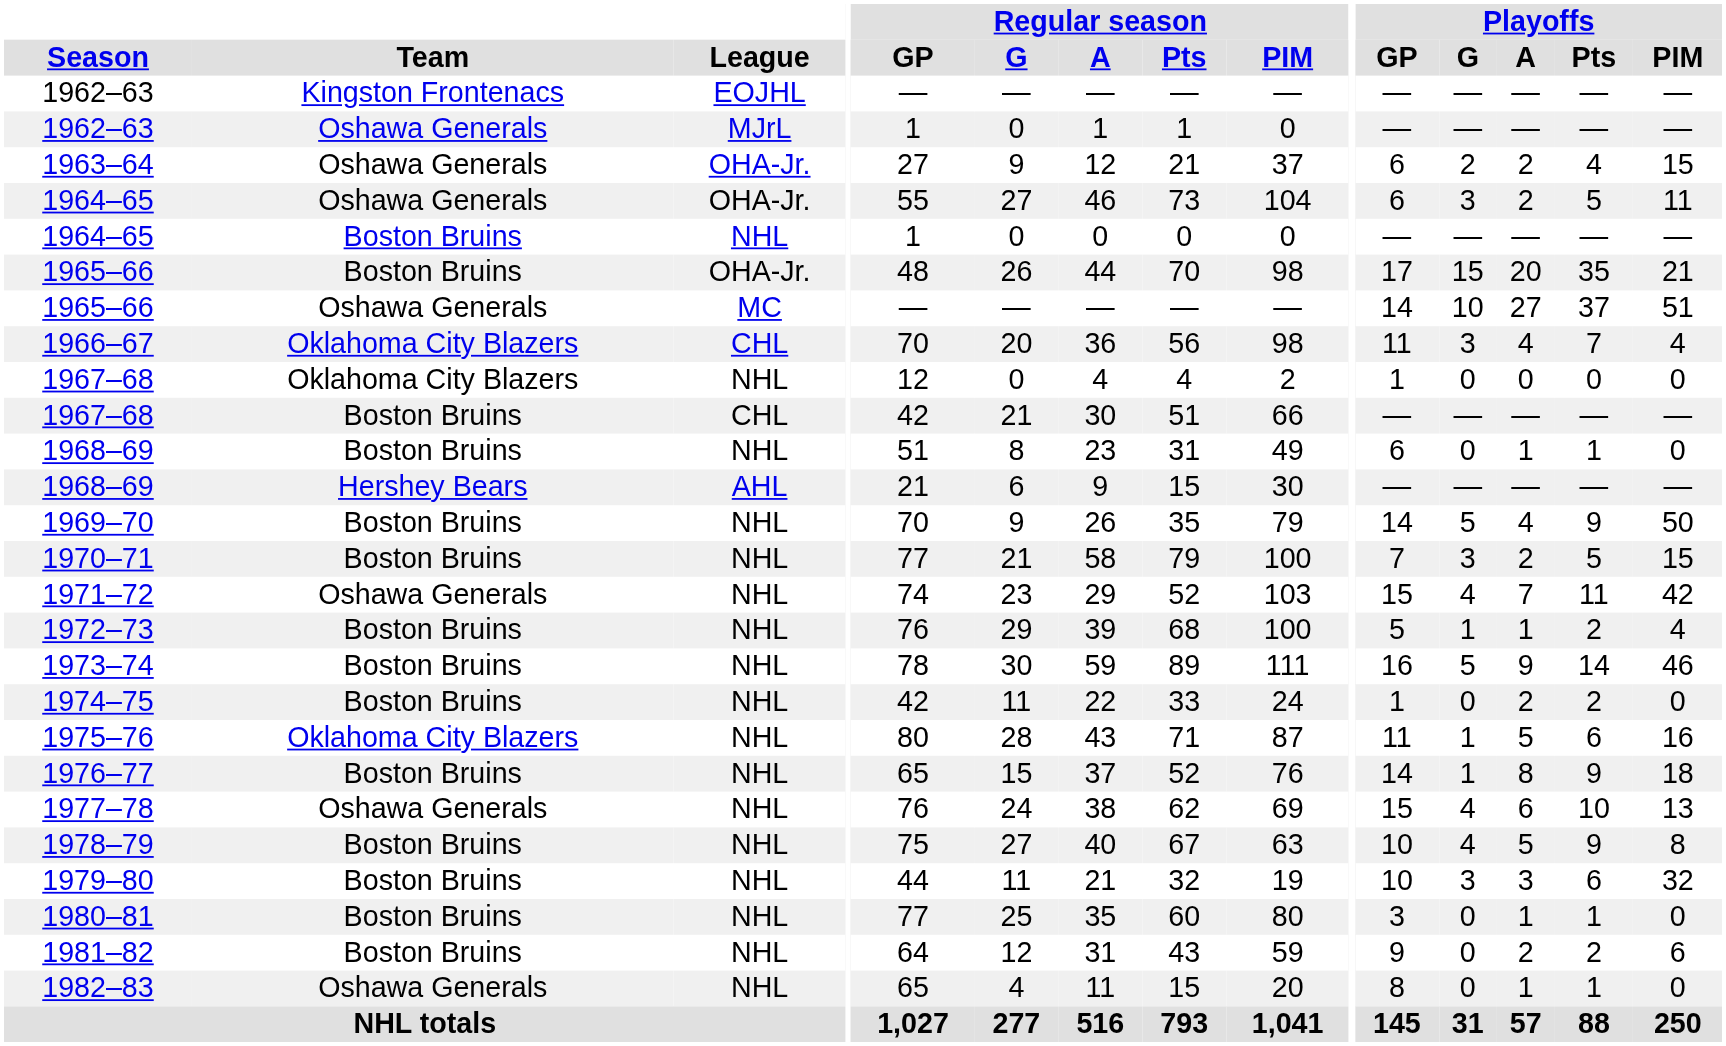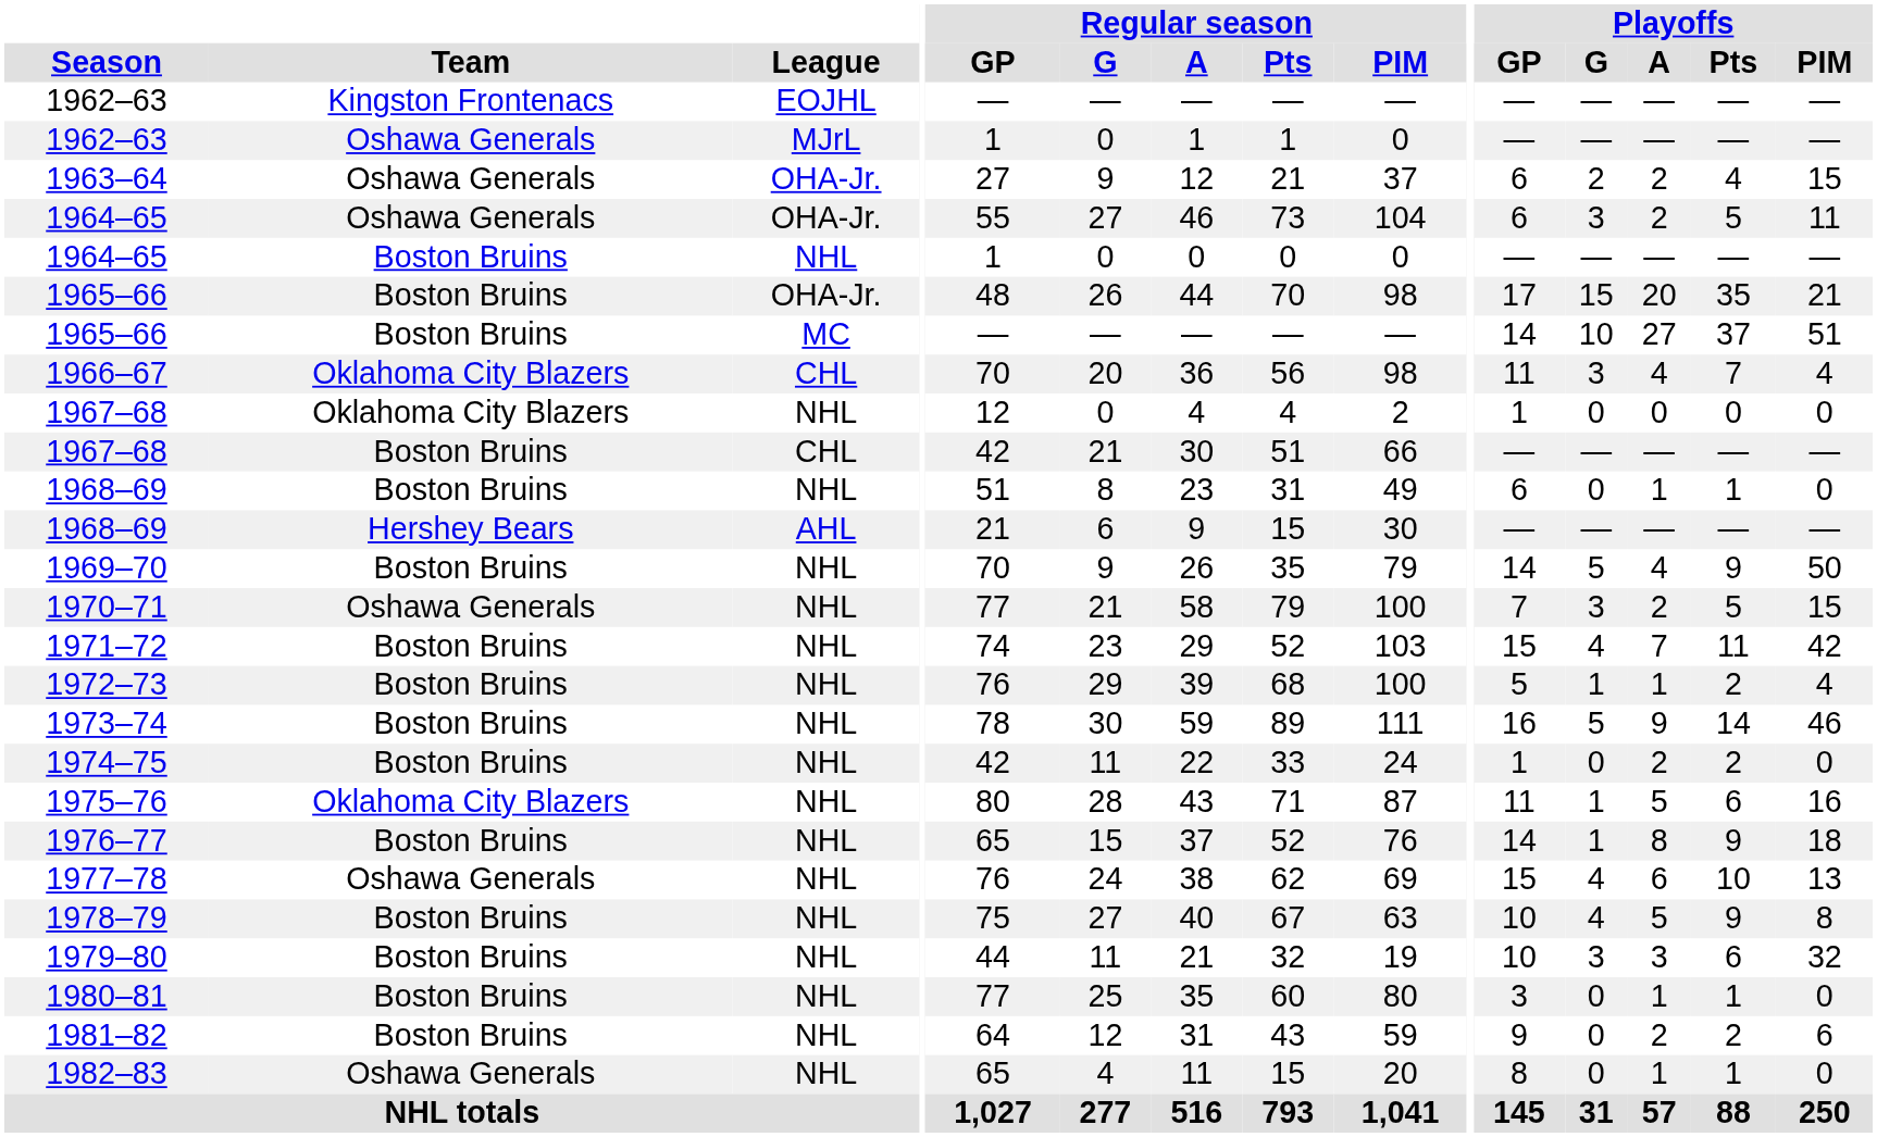 <table border="0" cellpadding="1" cellspacing="0" style="text-align:center; width:60em">
 <tr bgcolor="#e0e0e0">
 <th colspan="3" bgcolor="#ffffff"></th>
 <th rowspan="100" bgcolor="#ffffff"></th>
 <th colspan="5"><a href='#'>Regular season</a></th>
 <th rowspan="100" bgcolor="#ffffff"></th>
 <th colspan="5"><a href='#'>Playoffs</a></th>
 </tr>
 <tr bgcolor="#e0e0e0">
 <th><a href='#'>Season</a></th>
 <th>Team</th>
 <th>League</th>
 <th>GP</th>
 <th><a href='#'>G</a></th>
 <th><a href='#'>A</a></th>
 <th><a href='#'>Pts</a></th>
 <th><a href='#'>PIM</a></th>
 <th>GP</th>
 <th>G</th>
 <th>A</th>
 <th>Pts</th>
 <th>PIM</th>
 </tr>
 <tr>
 <td>1962–63</td>
 <td><a href='#'>Kingston Frontenacs</a></td>
 <td><a href='#'>EOJHL</a></td>
 <td>—</td>
 <td>—</td>
 <td>—</td>
 <td>—</td>
 <td>—</td>
 <td>—</td>
 <td>—</td>
 <td>—</td>
 <td>—</td>
 <td>—</td>
 </tr>
 <tr bgcolor="#f0f0f0">
 <td><a href='#'>1962–63</a></td>
 <td><a href='#'>Oshawa Generals</a></td>
 <td><a href='#'>MJrL</a></td>
 <td>1</td>
 <td>0</td>
 <td>1</td>
 <td>1</td>
 <td>0</td>
 <td>—</td>
 <td>—</td>
 <td>—</td>
 <td>—</td>
 <td>—</td>
 </tr>
 <tr>
 <td><a href='#'>1963–64</a></td>
 <td>Oshawa Generals</td>
 <td><a href='#'>OHA-Jr.</a></td>
 <td>27</td>
 <td>9</td>
 <td>12</td>
 <td>21</td>
 <td>37</td>
 <td>6</td>
 <td>2</td>
 <td>2</td>
 <td>4</td>
 <td>15</td>
 </tr>
 <tr bgcolor="#f0f0f0">
 <td><a href='#'>1964–65</a></td>
 <td>Oshawa Generals</td>
 <td>OHA-Jr.</td>
 <td>55</td>
 <td>27</td>
 <td>46</td>
 <td>73</td>
 <td>104</td>
 <td>6</td>
 <td>3</td>
 <td>2</td>
 <td>5</td>
 <td>11</td>
 </tr>
 <tr>
 <td><a href='#'>1964–65</a></td>
 <td><a href='#'>Boston Bruins</a></td>
 <td><a href='#'>NHL</a></td>
 <td>1</td>
 <td>0</td>
 <td>0</td>
 <td>0</td>
 <td>0</td>
 <td>—</td>
 <td>—</td>
 <td>—</td>
 <td>—</td>
 <td>—</td>
 </tr>
 <tr bgcolor="#f0f0f0">
 <td><a href='#'>1965–66</a></td>
 <td>Boston Bruins</td>
 <td>OHA-Jr.</td>
 <td>48</td>
 <td>26</td>
 <td>44</td>
 <td>70</td>
 <td>98</td>
 <td>17</td>
 <td>15</td>
 <td>20</td>
 <td>35</td>
 <td>21</td>
 </tr>
 <tr>
 <td><a href='#'>1965–66</a></td>
-<td>Oshawa Generals</td>
+<td>Boston Bruins</td>
 <td><a href='#'>MC</a></td>
 <td>—</td>
 <td>—</td>
 <td>—</td>
 <td>—</td>
 <td>—</td>
 <td>14</td>
 <td>10</td>
 <td>27</td>
 <td>37</td>
 <td>51</td>
 </tr>
 <tr bgcolor="#f0f0f0">
 <td><a href='#'>1966–67</a></td>
 <td><a href='#'>Oklahoma City Blazers</a></td>
 <td><a href='#'>CHL</a></td>
 <td>70</td>
 <td>20</td>
 <td>36</td>
 <td>56</td>
 <td>98</td>
 <td>11</td>
 <td>3</td>
 <td>4</td>
 <td>7</td>
 <td>4</td>
 </tr>
 <tr>
 <td><a href='#'>1967–68</a></td>
 <td>Oklahoma City Blazers</td>
 <td>NHL</td>
 <td>12</td>
 <td>0</td>
 <td>4</td>
 <td>4</td>
 <td>2</td>
 <td>1</td>
 <td>0</td>
 <td>0</td>
 <td>0</td>
 <td>0</td>
 </tr>
 <tr bgcolor="#f0f0f0">
 <td><a href='#'>1967–68</a></td>
 <td>Boston Bruins</td>
 <td>CHL</td>
 <td>42</td>
 <td>21</td>
 <td>30</td>
 <td>51</td>
 <td>66</td>
 <td>—</td>
 <td>—</td>
 <td>—</td>
 <td>—</td>
 <td>—</td>
 </tr>
 <tr>
 <td><a href='#'>1968–69</a></td>
 <td>Boston Bruins</td>
 <td>NHL</td>
 <td>51</td>
 <td>8</td>
 <td>23</td>
 <td>31</td>
 <td>49</td>
 <td>6</td>
 <td>0</td>
 <td>1</td>
 <td>1</td>
 <td>0</td>
 </tr>
 <tr bgcolor="#f0f0f0">
 <td><a href='#'>1968–69</a></td>
 <td><a href='#'>Hershey Bears</a></td>
 <td><a href='#'>AHL</a></td>
 <td>21</td>
 <td>6</td>
 <td>9</td>
 <td>15</td>
 <td>30</td>
 <td>—</td>
 <td>—</td>
 <td>—</td>
 <td>—</td>
 <td>—</td>
 </tr>
 <tr>
 <td><a href='#'>1969–70</a></td>
 <td>Boston Bruins</td>
 <td>NHL</td>
 <td>70</td>
 <td>9</td>
 <td>26</td>
 <td>35</td>
 <td>79</td>
 <td>14</td>
 <td>5</td>
 <td>4</td>
 <td>9</td>
 <td>50</td>
 </tr>
 <tr bgcolor="#f0f0f0">
 <td><a href='#'>1970–71</a></td>
-<td>Boston Bruins</td>
+<td>Oshawa Generals</td>
 <td>NHL</td>
 <td>77</td>
 <td>21</td>
 <td>58</td>
 <td>79</td>
 <td>100</td>
 <td>7</td>
 <td>3</td>
 <td>2</td>
 <td>5</td>
 <td>15</td>
 </tr>
 <tr>
 <td><a href='#'>1971–72</a></td>
-<td>Oshawa Generals</td>
+<td>Boston Bruins</td>
 <td>NHL</td>
 <td>74</td>
 <td>23</td>
 <td>29</td>
 <td>52</td>
 <td>103</td>
 <td>15</td>
 <td>4</td>
 <td>7</td>
 <td>11</td>
 <td>42</td>
 </tr>
 <tr bgcolor="#f0f0f0">
 <td><a href='#'>1972–73</a></td>
 <td>Boston Bruins</td>
 <td>NHL</td>
 <td>76</td>
 <td>29</td>
 <td>39</td>
 <td>68</td>
 <td>100</td>
 <td>5</td>
 <td>1</td>
 <td>1</td>
 <td>2</td>
 <td>4</td>
 </tr>
 <tr>
 <td><a href='#'>1973–74</a></td>
 <td>Boston Bruins</td>
 <td>NHL</td>
 <td>78</td>
 <td>30</td>
 <td>59</td>
 <td>89</td>
 <td>111</td>
 <td>16</td>
 <td>5</td>
 <td>9</td>
 <td>14</td>
 <td>46</td>
 </tr>
 <tr bgcolor="#f0f0f0">
 <td><a href='#'>1974–75</a></td>
 <td>Boston Bruins</td>
 <td>NHL</td>
 <td>42</td>
 <td>11</td>
 <td>22</td>
 <td>33</td>
 <td>24</td>
 <td>1</td>
 <td>0</td>
 <td>2</td>
 <td>2</td>
 <td>0</td>
 </tr>
 <tr>
 <td><a href='#'>1975–76</a></td>
 <td><a href='#'>Oklahoma City Blazers</a></td>
 <td>NHL</td>
 <td>80</td>
 <td>28</td>
 <td>43</td>
 <td>71</td>
 <td>87</td>
 <td>11</td>
 <td>1</td>
 <td>5</td>
 <td>6</td>
 <td>16</td>
 </tr>
 <tr bgcolor="#f0f0f0">
 <td><a href='#'>1976–77</a></td>
 <td>Boston Bruins</td>
 <td>NHL</td>
 <td>65</td>
 <td>15</td>
 <td>37</td>
 <td>52</td>
 <td>76</td>
 <td>14</td>
 <td>1</td>
 <td>8</td>
 <td>9</td>
 <td>18</td>
 </tr>
 <tr>
 <td><a href='#'>1977–78</a></td>
 <td>Oshawa Generals</td>
 <td>NHL</td>
 <td>76</td>
 <td>24</td>
 <td>38</td>
 <td>62</td>
 <td>69</td>
 <td>15</td>
 <td>4</td>
 <td>6</td>
 <td>10</td>
 <td>13</td>
 </tr>
 <tr bgcolor="#f0f0f0">
 <td><a href='#'>1978–79</a></td>
 <td>Boston Bruins</td>
 <td>NHL</td>
 <td>75</td>
 <td>27</td>
 <td>40</td>
 <td>67</td>
 <td>63</td>
 <td>10</td>
 <td>4</td>
 <td>5</td>
 <td>9</td>
 <td>8</td>
 </tr>
 <tr>
 <td><a href='#'>1979–80</a></td>
 <td>Boston Bruins</td>
 <td>NHL</td>
 <td>44</td>
 <td>11</td>
 <td>21</td>
 <td>32</td>
 <td>19</td>
 <td>10</td>
 <td>3</td>
 <td>3</td>
 <td>6</td>
 <td>32</td>
 </tr>
 <tr bgcolor="#f0f0f0">
 <td><a href='#'>1980–81</a></td>
 <td>Boston Bruins</td>
 <td>NHL</td>
 <td>77</td>
 <td>25</td>
 <td>35</td>
 <td>60</td>
 <td>80</td>
 <td>3</td>
 <td>0</td>
 <td>1</td>
 <td>1</td>
 <td>0</td>
 </tr>
 <tr>
 <td><a href='#'>1981–82</a></td>
 <td>Boston Bruins</td>
 <td>NHL</td>
 <td>64</td>
 <td>12</td>
 <td>31</td>
 <td>43</td>
 <td>59</td>
 <td>9</td>
 <td>0</td>
 <td>2</td>
 <td>2</td>
 <td>6</td>
 </tr>
 <tr bgcolor="#f0f0f0">
 <td><a href='#'>1982–83</a></td>
 <td>Oshawa Generals</td>
 <td>NHL</td>
 <td>65</td>
 <td>4</td>
 <td>11</td>
 <td>15</td>
 <td>20</td>
 <td>8</td>
 <td>0</td>
 <td>1</td>
 <td>1</td>
 <td>0</td>
 </tr>
 <tr bgcolor="#e0e0e0">
 <th colspan="3">NHL totals</th>
 <th>1,027</th>
 <th>277</th>
 <th>516</th>
 <th>793</th>
 <th>1,041</th>
 <th>145</th>
 <th>31</th>
 <th>57</th>
 <th>88</th>
 <th>250</th>
 </tr>
 </table>
